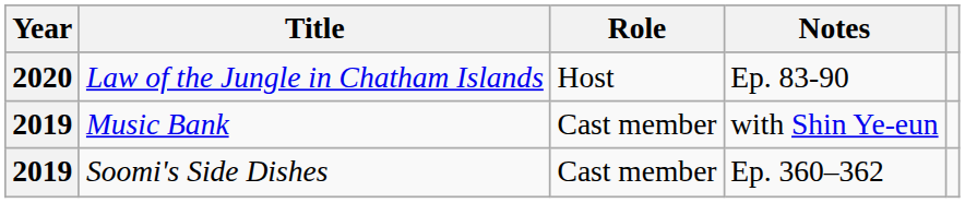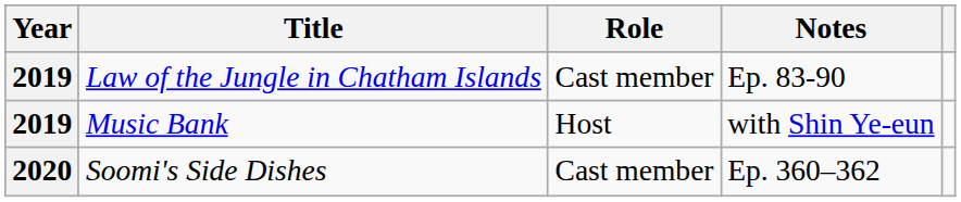 <table class="wikitable plainrowheaders sortable">
 <tr>
 <th scope="col">Year</th>
 <th scope="col">Title</th>
 <th scope="col">Role</th>
 <th scope="col">Notes</th>
 <th scope="col" class="unsortable"></th>
 </tr>
 <tr>
-<th scope="row">2020</th>
+<th scope="row">2019</th>
 <td><em><a href='#'>Law of the Jungle in Chatham Islands</a></em></td>
-<td>Host</td>
+<td>Cast member</td>
 <td>Ep. 83-90</td>
 <td style="text-align:center"></td>
 </tr>
 <tr>
 <th scope="row">2019</th>
 <td><em><a href='#'>Music Bank</a></em></td>
-<td>Cast member</td>
+<td>Host</td>
 <td>with <a href='#'>Shin Ye-eun</a></td>
 <td style="text-align:center"></td>
 </tr>
 <tr>
-<th scope="row">2019</th>
+<th scope="row">2020</th>
 <td><em>Soomi's Side Dishes</em></td>
 <td>Cast member</td>
 <td>Ep. 360–362</td>
 <td style="text-align:center"></td>
 </tr>
 </table>
